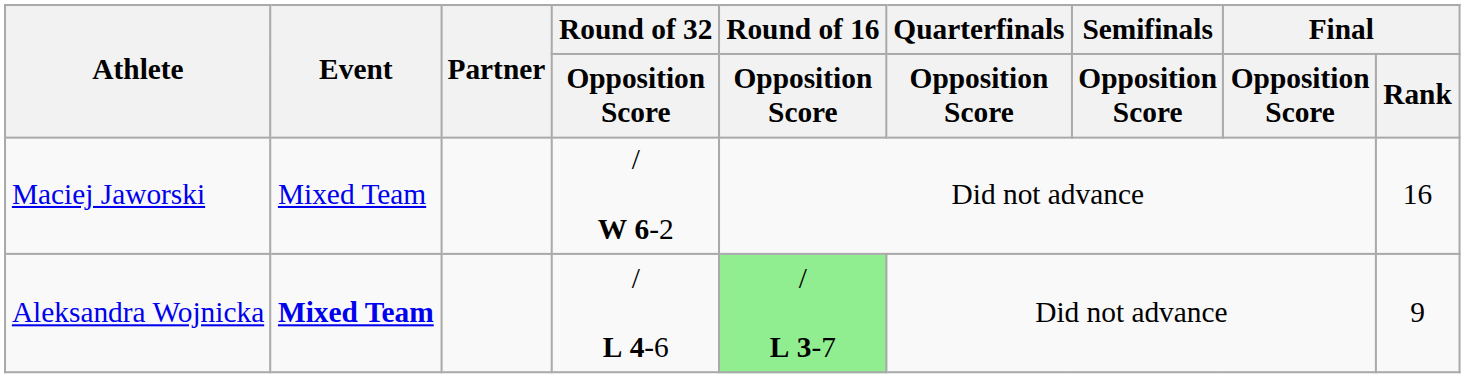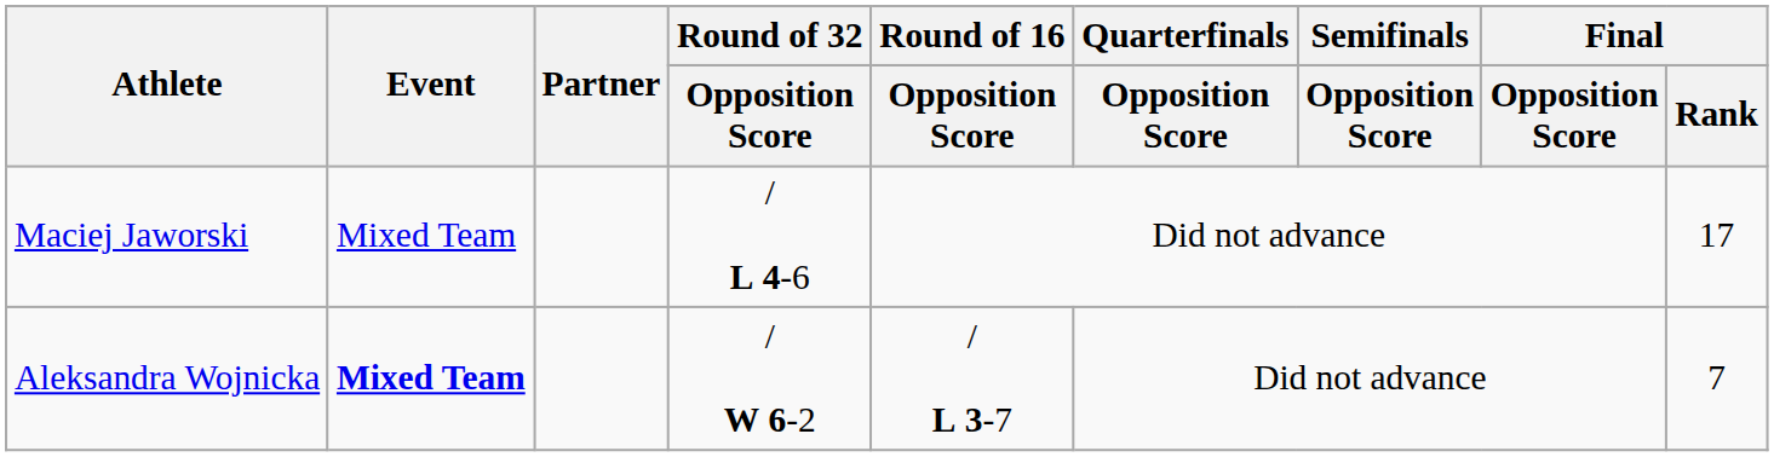 <table class="wikitable" border="1" style="font-size:90%">
 <tr>
 <th rowspan=2>Athlete</th>
 <th rowspan=2>Event</th>
 <th rowspan=2>Partner</th>
 <th>Round of 32</th>
 <th>Round of 16</th>
 <th>Quarterfinals</th>
 <th>Semifinals</th>
 <th colspan=2>Final</th>
 </tr>
 <tr>
 <th>Opposition<br>Score</th>
 <th>Opposition<br>Score</th>
 <th>Opposition<br>Score</th>
 <th>Opposition<br>Score</th>
 <th>Opposition<br>Score</th>
 <th>Rank</th>
 </tr>
 <tr>
 <td><a href='#'>Maciej Jaworski</a></td>
 <td><a href='#'>Mixed Team</a></td>
 <td></td>
-<td align=center>/ <br>  <br> <strong>W</strong> <strong>6</strong>-2</td>
+<td align=center>/ <br>  <br> <strong>L</strong> <strong>4</strong>-6</td>
 <td colspan=4 align=center>Did not advance</td>
-<td align=center>16</td>
+<td align=center>17</td>
 </tr>
 <tr>
 <td><a href='#'>Aleksandra Wojnicka</a></td>
 <td><strong><a href='#'>Mixed Team</a></strong></td>
 <td></td>
-<td align=center>/ <br>  <br> <strong>L</strong> <strong>4</strong>-6</td>
-<td align=center style="background: lightgreen;">/ <br>  <br> <strong>L</strong> <strong>3</strong>-7</td>
+<td align=center>/ <br>  <br> <strong>W</strong> <strong>6</strong>-2</td>
+<td align=center>/ <br>  <br> <strong>L</strong> <strong>3</strong>-7</td>
 <td colspan=3 align=center>Did not advance</td>
-<td align=center>9</td>
+<td align=center>7</td>
 </tr>
 </table>
